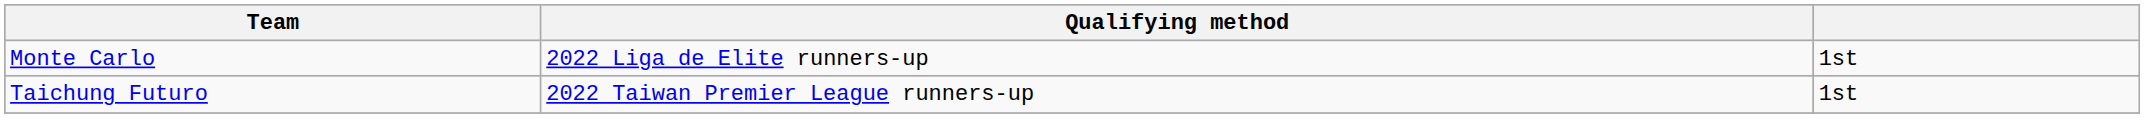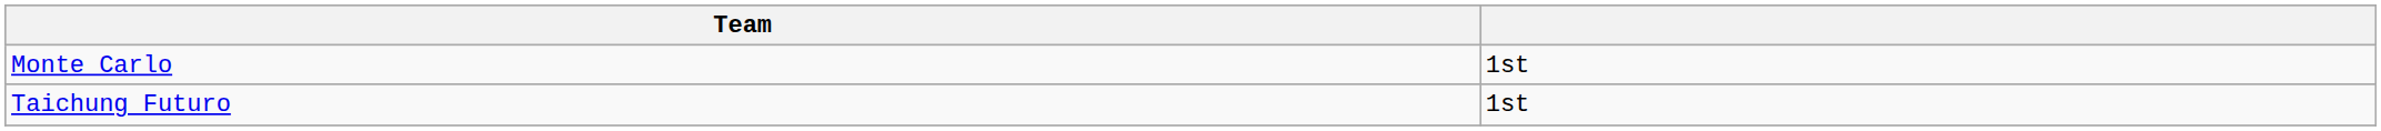 <table class="wikitable" style="table-layout:fixed;width:100%;">
 <tr>
 <th width=25%>Team</th>
-<th width=60%>Qualifying method</th>
 <th width=15%> </th>
 </tr>
 <tr>
 <td> <a href='#'>Monte Carlo</a></td>
-<td><a href='#'>2022 Liga de Elite</a> runners-up</td>
 <td>1st</td>
 </tr>
 <tr>
 <td> <a href='#'>Taichung Futuro</a></td>
-<td><a href='#'>2022 Taiwan Premier League</a> runners-up</td>
 <td>1st</td>
 </tr>
 </table>
